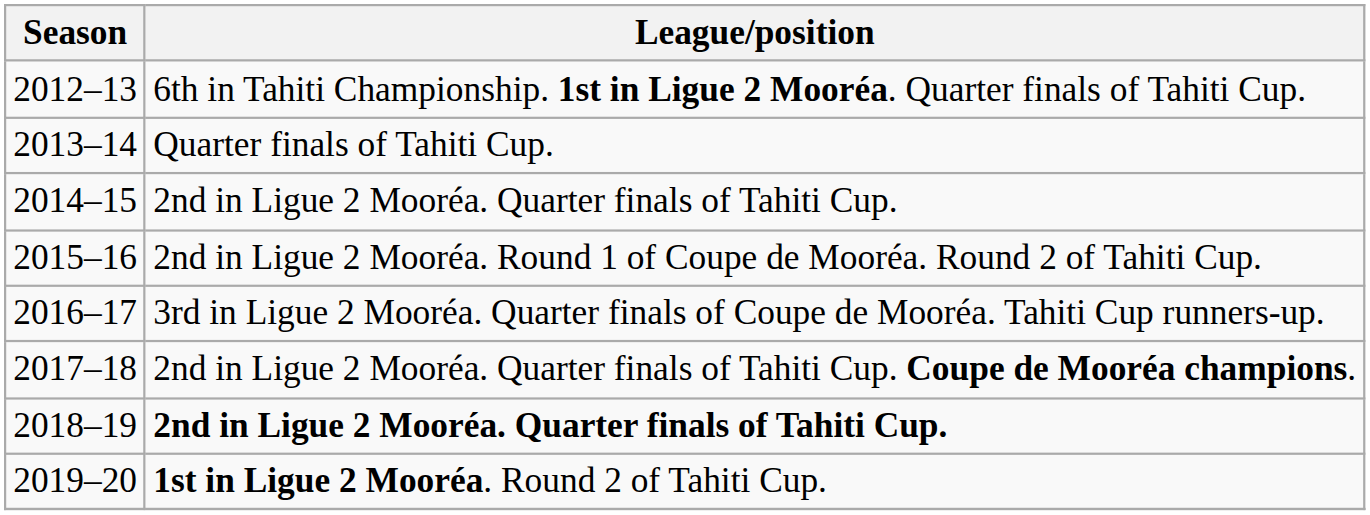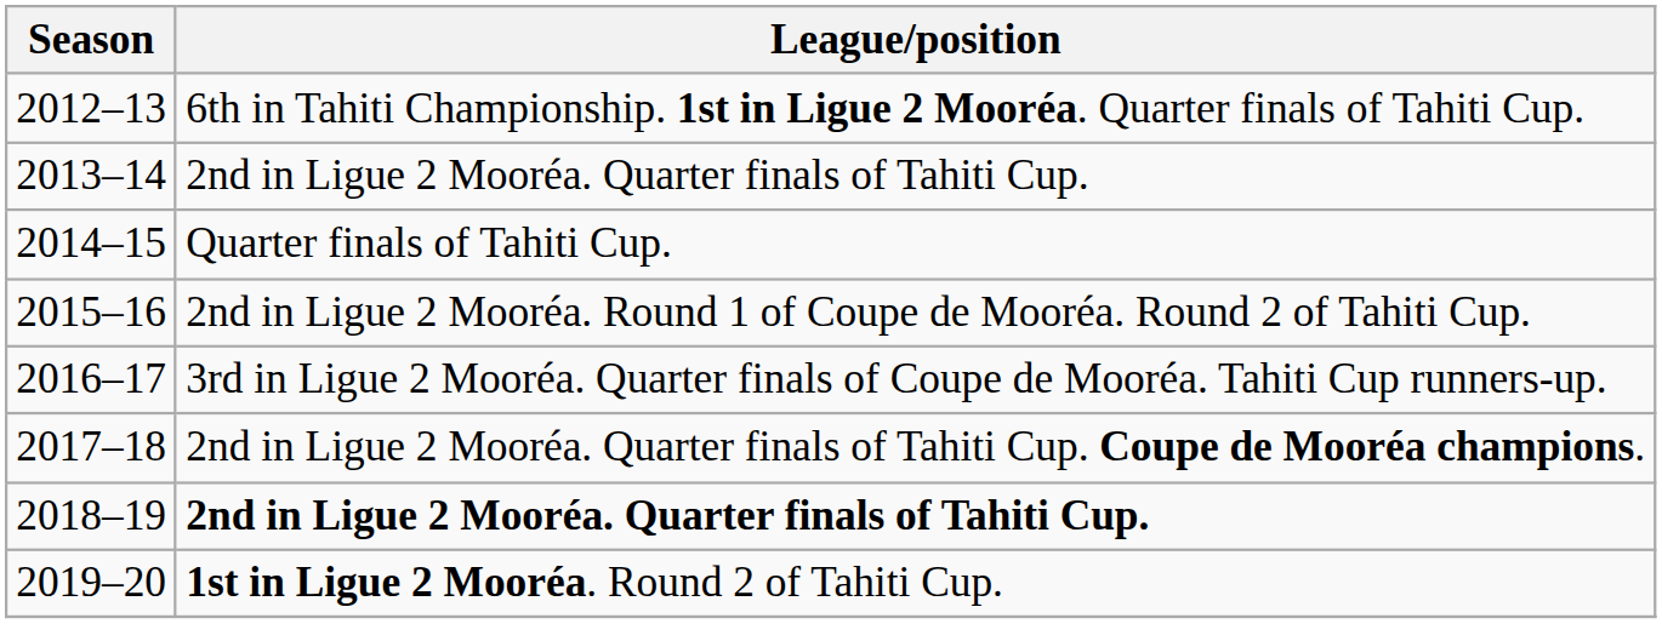 <table class="wikitable sortable">
 <tr>
 <th>Season</th>
 <th>League/position</th>
 </tr>
 <tr>
 <td>2012–13</td>
 <td>6th in Tahiti Championship. <strong>1st in Ligue 2 Mooréa</strong>. Quarter finals of Tahiti Cup.</td>
 </tr>
 <tr>
 <td>2013–14</td>
-<td>Quarter finals of Tahiti Cup.</td>
+<td>2nd in Ligue 2 Mooréa. Quarter finals of Tahiti Cup.</td>
 </tr>
 <tr>
 <td>2014–15</td>
-<td>2nd in Ligue 2 Mooréa. Quarter finals of Tahiti Cup.</td>
+<td>Quarter finals of Tahiti Cup.</td>
 </tr>
 <tr>
 <td>2015–16</td>
 <td>2nd in Ligue 2 Mooréa. Round 1 of Coupe de Mooréa. Round 2 of Tahiti Cup.</td>
 </tr>
 <tr>
 <td>2016–17</td>
 <td>3rd in Ligue 2 Mooréa. Quarter finals of Coupe de Mooréa. Tahiti Cup runners-up.</td>
 </tr>
 <tr>
 <td>2017–18</td>
 <td>2nd in Ligue 2 Mooréa. Quarter finals of Tahiti Cup. <strong>Coupe de Mooréa champions</strong>.</td>
 </tr>
 <tr>
 <td>2018–19</td>
 <td><strong>2nd in Ligue 2 Mooréa. Quarter finals of Tahiti Cup.</strong></td>
 </tr>
 <tr>
 <td>2019–20</td>
 <td><strong>1st in Ligue 2 Mooréa</strong>. Round 2 of Tahiti Cup.</td>
 </tr>
 <tr>
 </tr>
 </table>
